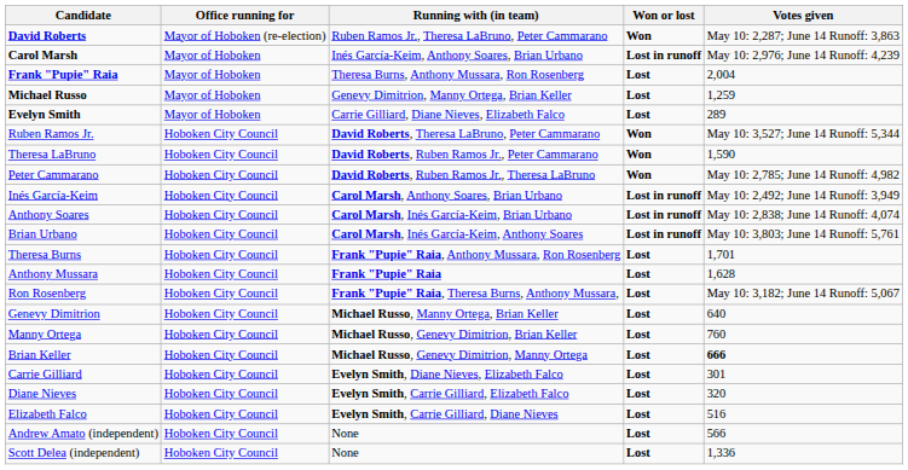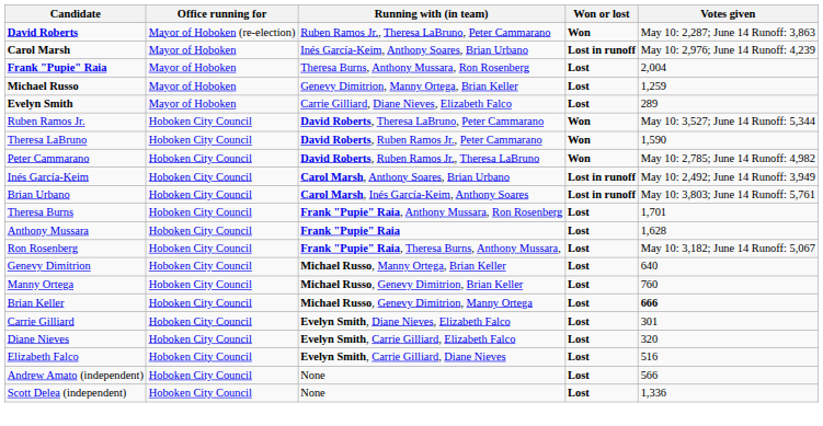 <table class="wikitable">
 <tr>
 <th bgcolor="#efefef">Candidate</th>
 <th bgcolor="#efefef">Office running for</th>
 <th bgcolor="#efefef">Running with (in team)</th>
 <th bgcolor="#efefef">Won or lost</th>
 <th bgcolor="#efefef">Votes given</th>
 </tr>
 <tr>
 <td><strong><a href='#'>David Roberts</a></strong></td>
 <td><a href='#'>Mayor of Hoboken</a> (re-election)</td>
 <td><a href='#'>Ruben Ramos Jr.</a>, <a href='#'>Theresa LaBruno</a>, <a href='#'>Peter Cammarano</a></td>
 <td><strong><span>Won</span></strong></td>
 <td>May 10: 2,287; June 14 Runoff: 3,863</td>
 </tr>
 <tr>
 <td><strong>Carol Marsh</strong></td>
 <td><a href='#'>Mayor of Hoboken</a></td>
 <td><a href='#'>Inés García-Keim</a>, <a href='#'>Anthony Soares</a>, <a href='#'>Brian Urbano</a></td>
 <td><strong><span>Lost in runoff</span></strong></td>
 <td>May 10: 2,976; June 14 Runoff: 4,239</td>
 </tr>
 <tr>
 <td><strong><a href='#'>Frank "Pupie" Raia</a></strong></td>
 <td><a href='#'>Mayor of Hoboken</a></td>
 <td><a href='#'>Theresa Burns</a>, <a href='#'>Anthony Mussara</a>, <a href='#'>Ron Rosenberg</a></td>
 <td><strong><span>Lost</span></strong></td>
 <td>2,004</td>
 </tr>
 <tr>
 <td><strong>Michael Russo</strong></td>
 <td><a href='#'>Mayor of Hoboken</a></td>
 <td><a href='#'>Genevy Dimitrion</a>, <a href='#'>Manny Ortega</a>, <a href='#'>Brian Keller</a></td>
 <td><strong><span>Lost</span></strong></td>
 <td>1,259</td>
 </tr>
 <tr>
 <td><strong>Evelyn Smith</strong></td>
 <td><a href='#'>Mayor of Hoboken</a></td>
 <td><a href='#'>Carrie Gilliard</a>, <a href='#'>Diane Nieves</a>, <a href='#'>Elizabeth Falco</a></td>
 <td><strong><span>Lost</span></strong></td>
 <td>289</td>
 </tr>
 <tr>
 <td><a href='#'>Ruben Ramos Jr.</a></td>
 <td><a href='#'>Hoboken City Council</a></td>
 <td><strong><a href='#'>David Roberts</a></strong>, <a href='#'>Theresa LaBruno</a>, <a href='#'>Peter Cammarano</a></td>
 <td><strong><span>Won</span></strong></td>
 <td>May 10: 3,527; June 14 Runoff: 5,344</td>
 </tr>
 <tr>
 <td><a href='#'>Theresa LaBruno</a></td>
 <td><a href='#'>Hoboken City Council</a></td>
 <td><strong><a href='#'>David Roberts</a></strong>, <a href='#'>Ruben Ramos Jr.</a>, <a href='#'>Peter Cammarano</a></td>
 <td><strong><span>Won</span></strong></td>
 <td>1,590</td>
 </tr>
 <tr>
 <td><a href='#'>Peter Cammarano</a></td>
 <td><a href='#'>Hoboken City Council</a></td>
 <td><strong><a href='#'>David Roberts</a></strong>, <a href='#'>Ruben Ramos Jr.</a>, <a href='#'>Theresa LaBruno</a></td>
 <td><strong><span>Won</span></strong></td>
 <td>May 10: 2,785; June 14 Runoff: 4,982</td>
 </tr>
 <tr>
 <td><a href='#'>Inés García-Keim</a></td>
 <td><a href='#'>Hoboken City Council</a></td>
 <td><strong><a href='#'>Carol Marsh</a></strong>, <a href='#'>Anthony Soares</a>, <a href='#'>Brian Urbano</a></td>
 <td><strong><span>Lost in runoff</span></strong></td>
 <td>May 10: 2,492; June 14 Runoff: 3,949</td>
-</tr>
-<tr>
-<td><a href='#'>Anthony Soares</a></td>
-<td><a href='#'>Hoboken City Council</a></td>
-<td><strong><a href='#'>Carol Marsh</a></strong>, <a href='#'>Inés García-Keim</a>, <a href='#'>Brian Urbano</a></td>
-<td><strong><span>Lost in runoff</span></strong></td>
-<td>May 10: 2,838; June 14 Runoff: 4,074</td>
 </tr>
 <tr>
 <td><a href='#'>Brian Urbano</a></td>
 <td><a href='#'>Hoboken City Council</a></td>
 <td><strong><a href='#'>Carol Marsh</a></strong>, <a href='#'>Inés García-Keim</a>, <a href='#'>Anthony Soares</a></td>
 <td><strong><span>Lost in runoff</span></strong></td>
 <td>May 10: 3,803; June 14 Runoff: 5,761</td>
 </tr>
 <tr>
 <td><a href='#'>Theresa Burns</a></td>
 <td><a href='#'>Hoboken City Council</a></td>
 <td><strong><a href='#'>Frank "Pupie" Raia</a></strong>, <a href='#'>Anthony Mussara</a>, <a href='#'>Ron Rosenberg</a></td>
 <td><strong><span>Lost</span></strong></td>
 <td>1,701</td>
 </tr>
 <tr>
 <td><a href='#'>Anthony Mussara</a></td>
 <td><a href='#'>Hoboken City Council</a></td>
 <td><strong><a href='#'>Frank "Pupie" Raia</a></strong></td>
 <td><strong><span>Lost</span></strong></td>
 <td>1,628</td>
 </tr>
 <tr>
 <td><a href='#'>Ron Rosenberg</a></td>
 <td><a href='#'>Hoboken City Council</a></td>
 <td><strong><a href='#'>Frank "Pupie" Raia</a></strong>, <a href='#'>Theresa Burns</a>, <a href='#'>Anthony Mussara</a>,</td>
 <td><strong><span>Lost</span></strong></td>
 <td>May 10: 3,182; June 14 Runoff: 5,067</td>
 </tr>
 <tr>
 <td><a href='#'>Genevy Dimitrion</a></td>
 <td><a href='#'>Hoboken City Council</a></td>
 <td><strong>Michael Russo</strong>, <a href='#'>Manny Ortega</a>, <a href='#'>Brian Keller</a></td>
 <td><strong><span>Lost</span></strong></td>
 <td>640</td>
 </tr>
 <tr>
 <td><a href='#'>Manny Ortega</a></td>
 <td><a href='#'>Hoboken City Council</a></td>
 <td><strong>Michael Russo</strong>, <a href='#'>Genevy Dimitrion</a>, <a href='#'>Brian Keller</a></td>
 <td><strong><span>Lost</span></strong></td>
 <td>760</td>
 </tr>
 <tr>
 <td><a href='#'>Brian Keller</a></td>
 <td><a href='#'>Hoboken City Council</a></td>
 <td><strong>Michael Russo</strong>, <a href='#'>Genevy Dimitrion</a>, <a href='#'>Manny Ortega</a></td>
 <td><strong><span>Lost</span></strong></td>
 <td><strong>666</strong></td>
 </tr>
 <tr>
 <td><a href='#'>Carrie Gilliard</a></td>
 <td><a href='#'>Hoboken City Council</a></td>
 <td><strong>Evelyn Smith</strong>, <a href='#'>Diane Nieves</a>, <a href='#'>Elizabeth Falco</a></td>
 <td><strong><span>Lost</span></strong></td>
 <td>301</td>
 </tr>
 <tr>
 <td><a href='#'>Diane Nieves</a></td>
 <td><a href='#'>Hoboken City Council</a></td>
 <td><strong>Evelyn Smith</strong>, <a href='#'>Carrie Gilliard</a>, <a href='#'>Elizabeth Falco</a></td>
 <td><strong><span>Lost</span></strong></td>
 <td>320</td>
 </tr>
 <tr>
 <td><a href='#'>Elizabeth Falco</a></td>
 <td><a href='#'>Hoboken City Council</a></td>
 <td><strong>Evelyn Smith</strong>, <a href='#'>Carrie Gilliard</a>, <a href='#'>Diane Nieves</a></td>
 <td><strong><span>Lost</span></strong></td>
 <td>516</td>
 </tr>
 <tr>
 <td><a href='#'>Andrew Amato</a> (independent)</td>
 <td><a href='#'>Hoboken City Council</a></td>
 <td>None</td>
 <td><strong><span>Lost</span></strong></td>
 <td>566</td>
 </tr>
 <tr>
 <td><a href='#'>Scott Delea</a> (independent)</td>
 <td><a href='#'>Hoboken City Council</a></td>
 <td>None</td>
 <td><strong><span>Lost</span></strong></td>
 <td>1,336</td>
 </tr>
 </table>
